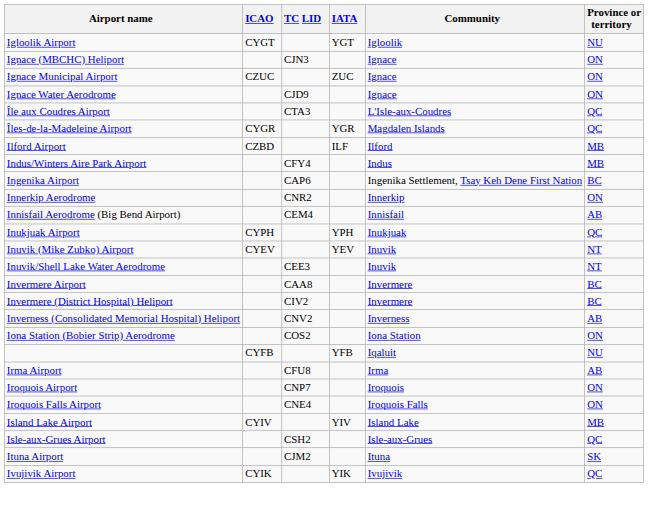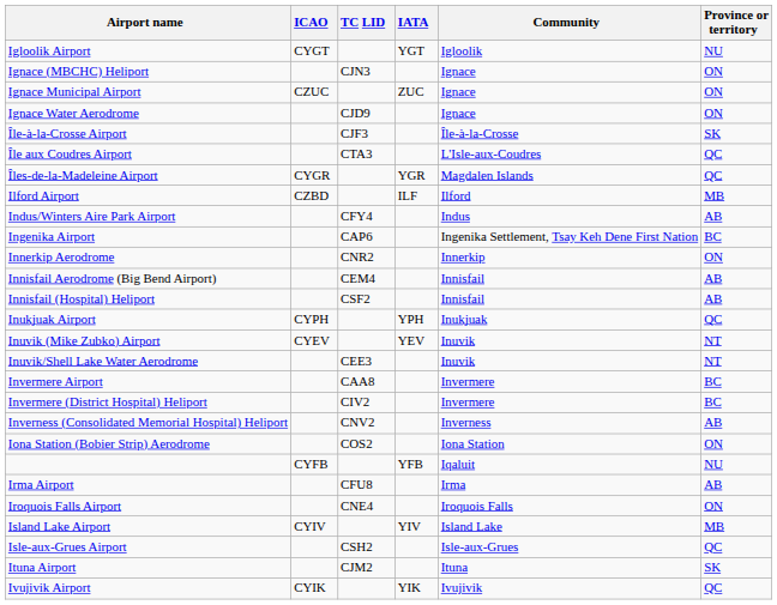 <table class="wikitable sortable" style="width:auto;">
 <tr>
 <th width="*">Airport name  </th>
 <th width="*"><a href='#'>ICAO</a>  </th>
 <th width="*"><a href='#'>TC</a> <a href='#'>LID</a>  </th>
 <th width="*"><a href='#'>IATA</a>  </th>
 <th width="*">Community  </th>
 <th width="*">Province or<br>territory  </th>
 </tr>
 <tr>
 <td><a href='#'>Igloolik Airport</a></td>
 <td>CYGT</td>
 <td></td>
 <td>YGT</td>
 <td><a href='#'>Igloolik</a></td>
 <td><a href='#'>NU</a></td>
 </tr>
 <tr>
 <td><a href='#'>Ignace (MBCHC) Heliport</a></td>
 <td></td>
 <td>CJN3</td>
 <td></td>
 <td><a href='#'>Ignace</a></td>
 <td><a href='#'>ON</a></td>
 </tr>
 <tr>
 <td><a href='#'>Ignace Municipal Airport</a></td>
 <td>CZUC</td>
 <td></td>
 <td>ZUC</td>
 <td><a href='#'>Ignace</a></td>
 <td><a href='#'>ON</a></td>
 </tr>
 <tr>
 <td><a href='#'>Ignace Water Aerodrome</a></td>
 <td></td>
 <td>CJD9</td>
 <td></td>
 <td><a href='#'>Ignace</a></td>
 <td><a href='#'>ON</a></td>
 </tr>
 <tr>
+<td><a href='#'>Île-à-la-Crosse Airport</a></td>
+<td></td>
+<td>CJF3</td>
+<td></td>
+<td><a href='#'>Île-à-la-Crosse</a></td>
+<td><a href='#'>SK</a></td>
+</tr>
+<tr>
 <td><a href='#'>Île aux Coudres Airport</a></td>
 <td></td>
 <td>CTA3</td>
 <td></td>
 <td><a href='#'>L'Isle-aux-Coudres</a></td>
 <td><a href='#'>QC</a></td>
 </tr>
 <tr>
 <td><a href='#'>Îles-de-la-Madeleine Airport</a></td>
 <td>CYGR</td>
 <td></td>
 <td>YGR</td>
 <td><a href='#'>Magdalen Islands</a></td>
 <td><a href='#'>QC</a></td>
 </tr>
 <tr>
 <td><a href='#'>Ilford Airport</a></td>
 <td>CZBD</td>
 <td></td>
 <td>ILF</td>
 <td><a href='#'>Ilford</a></td>
 <td><a href='#'>MB</a></td>
 </tr>
 <tr>
 <td><a href='#'>Indus/Winters Aire Park Airport</a></td>
 <td></td>
 <td>CFY4</td>
 <td></td>
 <td><a href='#'>Indus</a></td>
-<td><a href='#'>MB</a></td>
+<td><a href='#'>AB</a></td>
 </tr>
 <tr>
 <td><a href='#'>Ingenika Airport</a></td>
 <td></td>
 <td>CAP6</td>
 <td></td>
 <td>Ingenika Settlement, <a href='#'>Tsay Keh Dene First Nation</a></td>
 <td><a href='#'>BC</a></td>
 </tr>
 <tr>
 <td><a href='#'>Innerkip Aerodrome</a></td>
 <td></td>
 <td>CNR2</td>
 <td></td>
 <td><a href='#'>Innerkip</a></td>
 <td><a href='#'>ON</a></td>
 </tr>
 <tr>
 <td><a href='#'>Innisfail Aerodrome</a> (Big Bend Airport)</td>
 <td></td>
 <td>CEM4</td>
+<td></td>
+<td><a href='#'>Innisfail</a></td>
+<td><a href='#'>AB</a></td>
+</tr>
+<tr>
+<td><a href='#'>Innisfail (Hospital) Heliport</a></td>
+<td></td>
+<td>CSF2</td>
 <td></td>
 <td><a href='#'>Innisfail</a></td>
 <td><a href='#'>AB</a></td>
 </tr>
 <tr>
 <td><a href='#'>Inukjuak Airport</a></td>
 <td>CYPH</td>
 <td></td>
 <td>YPH</td>
 <td><a href='#'>Inukjuak</a></td>
 <td><a href='#'>QC</a></td>
 </tr>
 <tr>
 <td><a href='#'>Inuvik (Mike Zubko) Airport</a></td>
 <td>CYEV</td>
 <td></td>
 <td>YEV</td>
 <td><a href='#'>Inuvik</a></td>
 <td><a href='#'>NT</a></td>
 </tr>
 <tr>
 <td><a href='#'>Inuvik/Shell Lake Water Aerodrome</a></td>
 <td></td>
 <td>CEE3</td>
 <td></td>
 <td><a href='#'>Inuvik</a></td>
 <td><a href='#'>NT</a></td>
 </tr>
 <tr>
 <td><a href='#'>Invermere Airport</a></td>
 <td></td>
 <td>CAA8</td>
 <td></td>
 <td><a href='#'>Invermere</a></td>
 <td><a href='#'>BC</a></td>
 </tr>
 <tr>
 <td><a href='#'>Invermere (District Hospital) Heliport</a></td>
 <td></td>
 <td>CIV2</td>
 <td></td>
 <td><a href='#'>Invermere</a></td>
 <td><a href='#'>BC</a></td>
 </tr>
 <tr>
 <td><a href='#'>Inverness (Consolidated Memorial Hospital) Heliport</a></td>
 <td></td>
 <td>CNV2</td>
 <td></td>
 <td><a href='#'>Inverness</a></td>
 <td><a href='#'>AB</a></td>
 </tr>
 <tr>
 <td><a href='#'>Iona Station (Bobier Strip) Aerodrome</a></td>
 <td></td>
 <td>COS2</td>
 <td></td>
 <td><a href='#'>Iona Station</a></td>
 <td><a href='#'>ON</a></td>
 </tr>
 <tr>
 <td></td>
 <td>CYFB</td>
 <td></td>
 <td>YFB</td>
 <td><a href='#'>Iqaluit</a></td>
 <td><a href='#'>NU</a></td>
 </tr>
 <tr>
 <td><a href='#'>Irma Airport</a></td>
 <td></td>
 <td>CFU8</td>
 <td></td>
 <td><a href='#'>Irma</a></td>
 <td><a href='#'>AB</a></td>
 </tr>
 <tr>
-<td><a href='#'>Iroquois Airport</a></td>
-<td></td>
-<td>CNP7</td>
-<td></td>
-<td><a href='#'>Iroquois</a></td>
-<td><a href='#'>ON</a></td>
-</tr>
-<tr>
 <td><a href='#'>Iroquois Falls Airport</a></td>
 <td></td>
 <td>CNE4</td>
 <td></td>
 <td><a href='#'>Iroquois Falls</a></td>
 <td><a href='#'>ON</a></td>
 </tr>
 <tr>
 <td><a href='#'>Island Lake Airport</a></td>
 <td>CYIV</td>
 <td></td>
 <td>YIV</td>
 <td><a href='#'>Island Lake</a></td>
 <td><a href='#'>MB</a></td>
 </tr>
 <tr>
 <td><a href='#'>Isle-aux-Grues Airport</a></td>
 <td></td>
 <td>CSH2</td>
 <td></td>
 <td><a href='#'>Isle-aux-Grues</a></td>
 <td><a href='#'>QC</a></td>
 </tr>
 <tr>
 <td><a href='#'>Ituna Airport</a></td>
 <td></td>
 <td>CJM2</td>
 <td></td>
 <td><a href='#'>Ituna</a></td>
 <td><a href='#'>SK</a></td>
 </tr>
 <tr>
 <td><a href='#'>Ivujivik Airport</a></td>
 <td>CYIK</td>
 <td></td>
 <td>YIK</td>
 <td><a href='#'>Ivujivik</a></td>
 <td><a href='#'>QC</a></td>
 </tr>
 </table>
